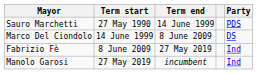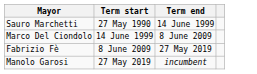 <table class="wikitable">
 <tr>
 <th>Mayor</th>
 <th>Term start</th>
 <th>Term end</th>
 <th class=unsortable> </th>
-<th>Party</th>
 </tr>
 <tr>
 <td>Sauro Marchetti</td>
 <td align=center>27 May 1990</td>
 <td align=center>14 June 1999</td>
 <td bgcolor=></td>
-<td><a href='#'>PDS</a></td>
 </tr>
 <tr>
 <td>Marco Del Ciondolo</td>
 <td align=center>14 June 1999</td>
 <td align=center>8 June 2009</td>
 <td bgcolor=></td>
-<td><a href='#'>DS</a></td>
 </tr>
 <tr>
 <td>Fabrizio Fè</td>
 <td align=center>8 June 2009</td>
 <td align=center>27 May 2019</td>
 <td bgcolor=></td>
-<td><a href='#'>Ind</a></td>
 </tr>
 <tr>
 <td>Manolo Garosi</td>
 <td align=center>27 May 2019</td>
 <td align=center><em>incumbent</em></td>
 <td bgcolor=></td>
-<td><a href='#'>Ind</a></td>
 </tr>
 </table>
